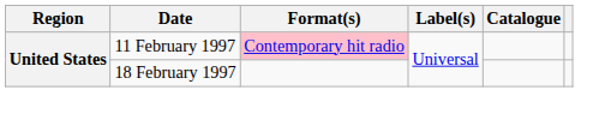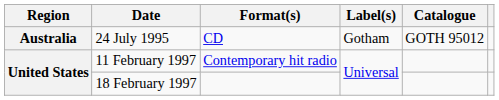 <table class="wikitable plainrowheaders">
 <tr>
 <th>Region</th>
 <th>Date</th>
 <th>Format(s)</th>
 <th>Label(s)</th>
 <th>Catalogue</th>
 <th></th>
 </tr>
 <tr>
+<th scope="row">Australia</th>
+<td>24 July 1995</td>
+<td><a href='#'>CD</a></td>
+<td>Gotham</td>
+<td>GOTH 95012</td>
+<td></td>
+</tr>
+<tr>
 <th scope="row" rowspan="2">United States</th>
 <td>11 February 1997</td>
-<td style="background: pink;"><a href='#'>Contemporary hit radio</a></td>
+<td><a href='#'>Contemporary hit radio</a></td>
 <td rowspan="2"><a href='#'>Universal</a></td>
 <td></td>
 <td></td>
 </tr>
 <tr>
 <td>18 February 1997</td>
 <td></td>
 <td></td>
 <td></td>
 </tr>
 </table>
